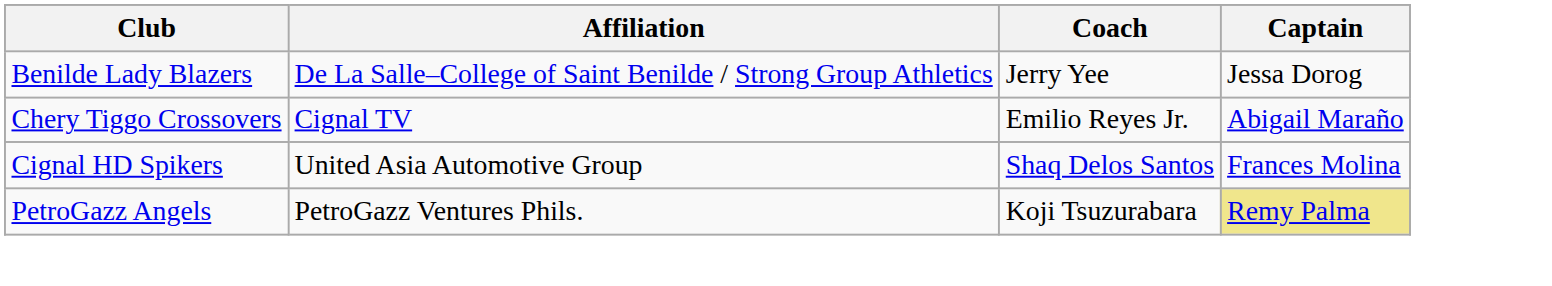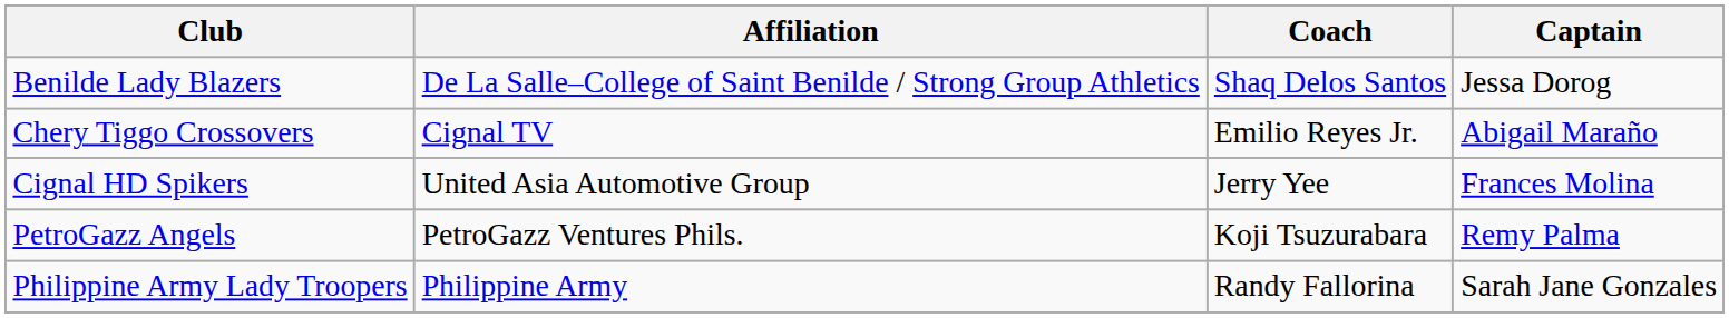 <table class="wikitable sortable" style=" font-size:90%; text-align:left">
 <tr>
 <th>Club</th>
 <th>Affiliation</th>
 <th>Coach</th>
 <th>Captain</th>
 </tr>
 <tr>
 <td><a href='#'>Benilde Lady Blazers</a></td>
 <td><a href='#'>De La Salle–College of Saint Benilde</a> / <a href='#'>Strong Group Athletics</a></td>
-<td>Jerry Yee</td>
+<td><a href='#'>Shaq Delos Santos</a></td>
 <td>Jessa Dorog</td>
 </tr>
 <tr>
 <td><a href='#'>Chery Tiggo Crossovers</a></td>
 <td><a href='#'>Cignal TV</a></td>
 <td>Emilio Reyes Jr.</td>
 <td><a href='#'>Abigail Maraño</a></td>
 </tr>
 <tr>
 <td><a href='#'>Cignal HD Spikers</a></td>
 <td>United Asia Automotive Group</td>
-<td><a href='#'>Shaq Delos Santos</a></td>
+<td>Jerry Yee</td>
 <td><a href='#'>Frances Molina</a></td>
 </tr>
 <tr>
 <td><a href='#'>PetroGazz Angels</a></td>
 <td>PetroGazz Ventures Phils.</td>
 <td>Koji Tsuzurabara</td>
-<td style="background: khaki;"><a href='#'>Remy Palma</a></td>
+<td><a href='#'>Remy Palma</a></td>
+</tr>
+<tr>
+<td><a href='#'>Philippine Army Lady Troopers</a></td>
+<td><a href='#'>Philippine Army</a></td>
+<td>Randy Fallorina</td>
+<td>Sarah Jane Gonzales</td>
 </tr>
 </table>
